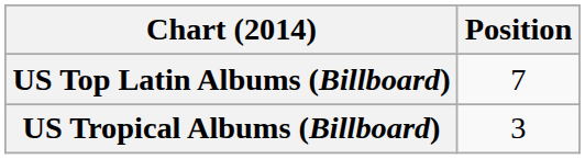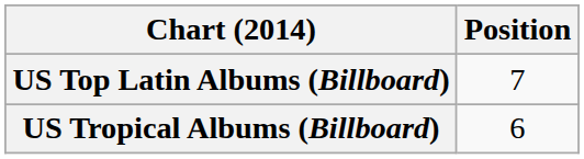 <table class="wikitable sortable plainrowheaders">
 <tr>
 <th scope="col">Chart (2014)</th>
 <th scope="col">Position</th>
 </tr>
 <tr>
 <th scope="row">US Top Latin Albums (<em>Billboard</em>)</th>
 <td style="text-align:center;">7</td>
 </tr>
 <tr>
 <th scope="row">US Tropical Albums (<em>Billboard</em>)</th>
-<td style="text-align:center;">3</td>
+<td style="text-align:center;">6</td>
 </tr>
 </table>
